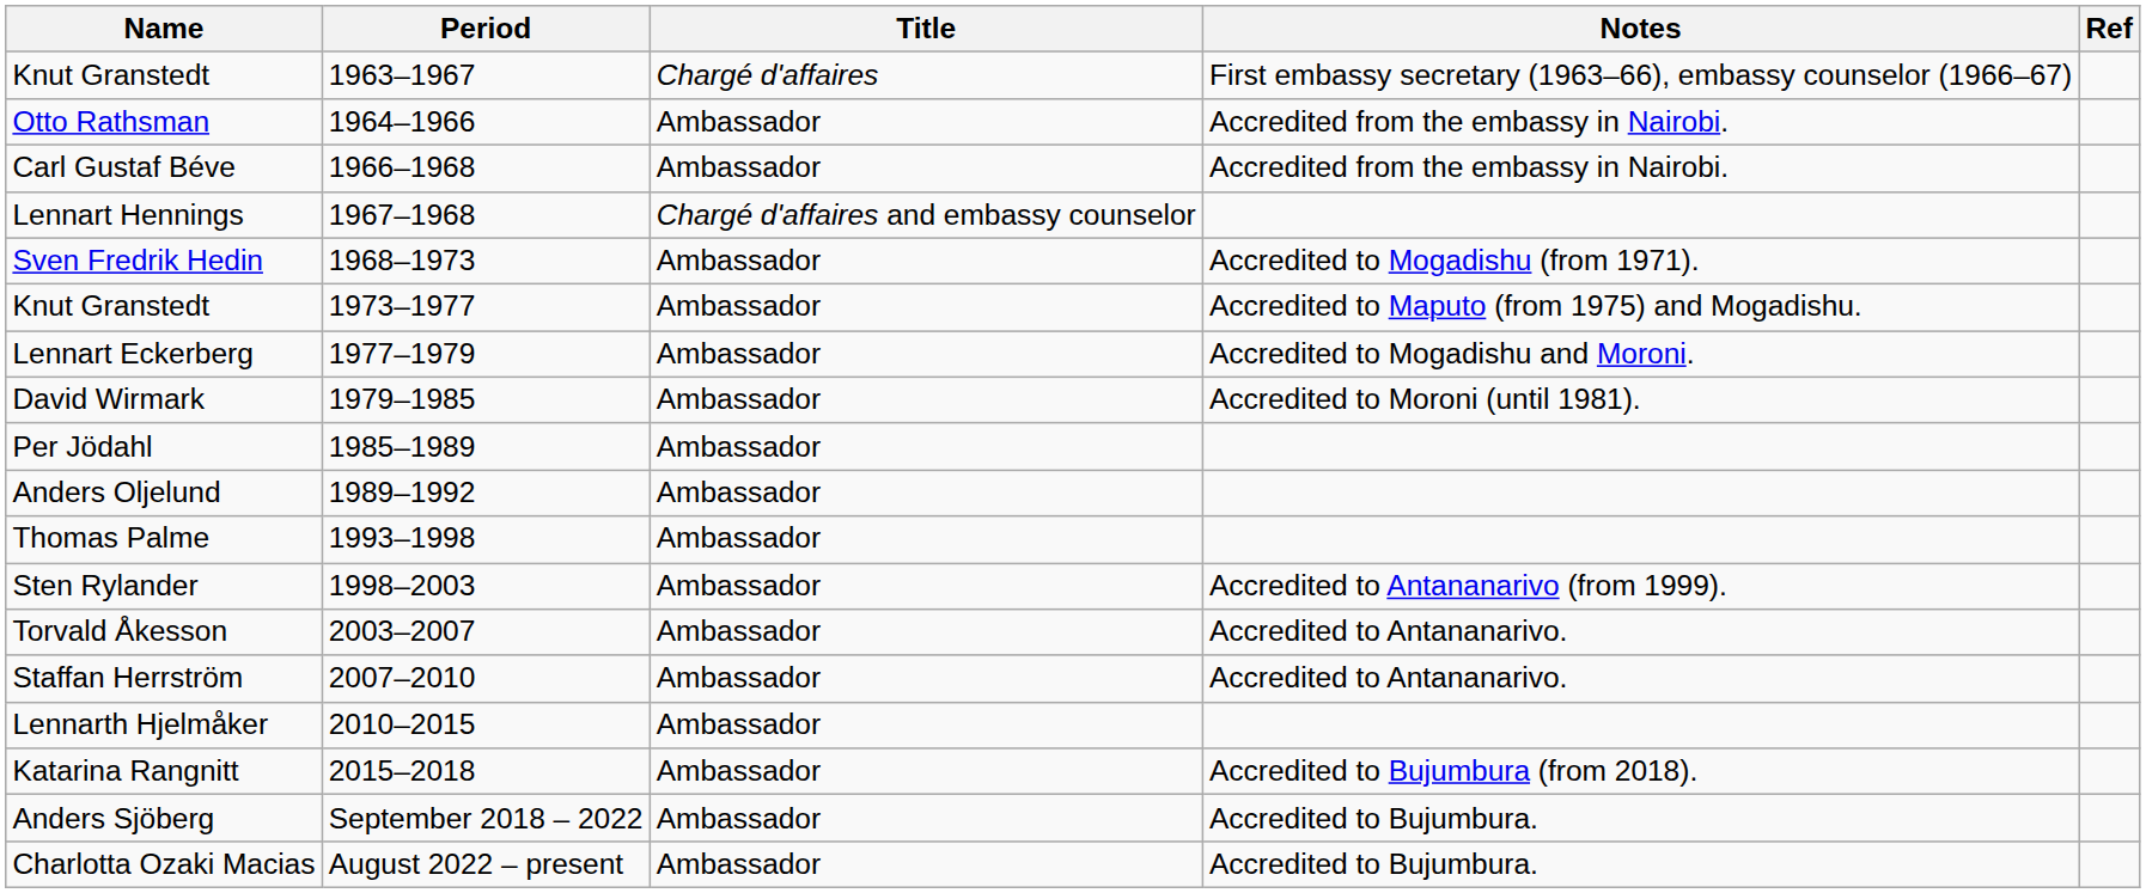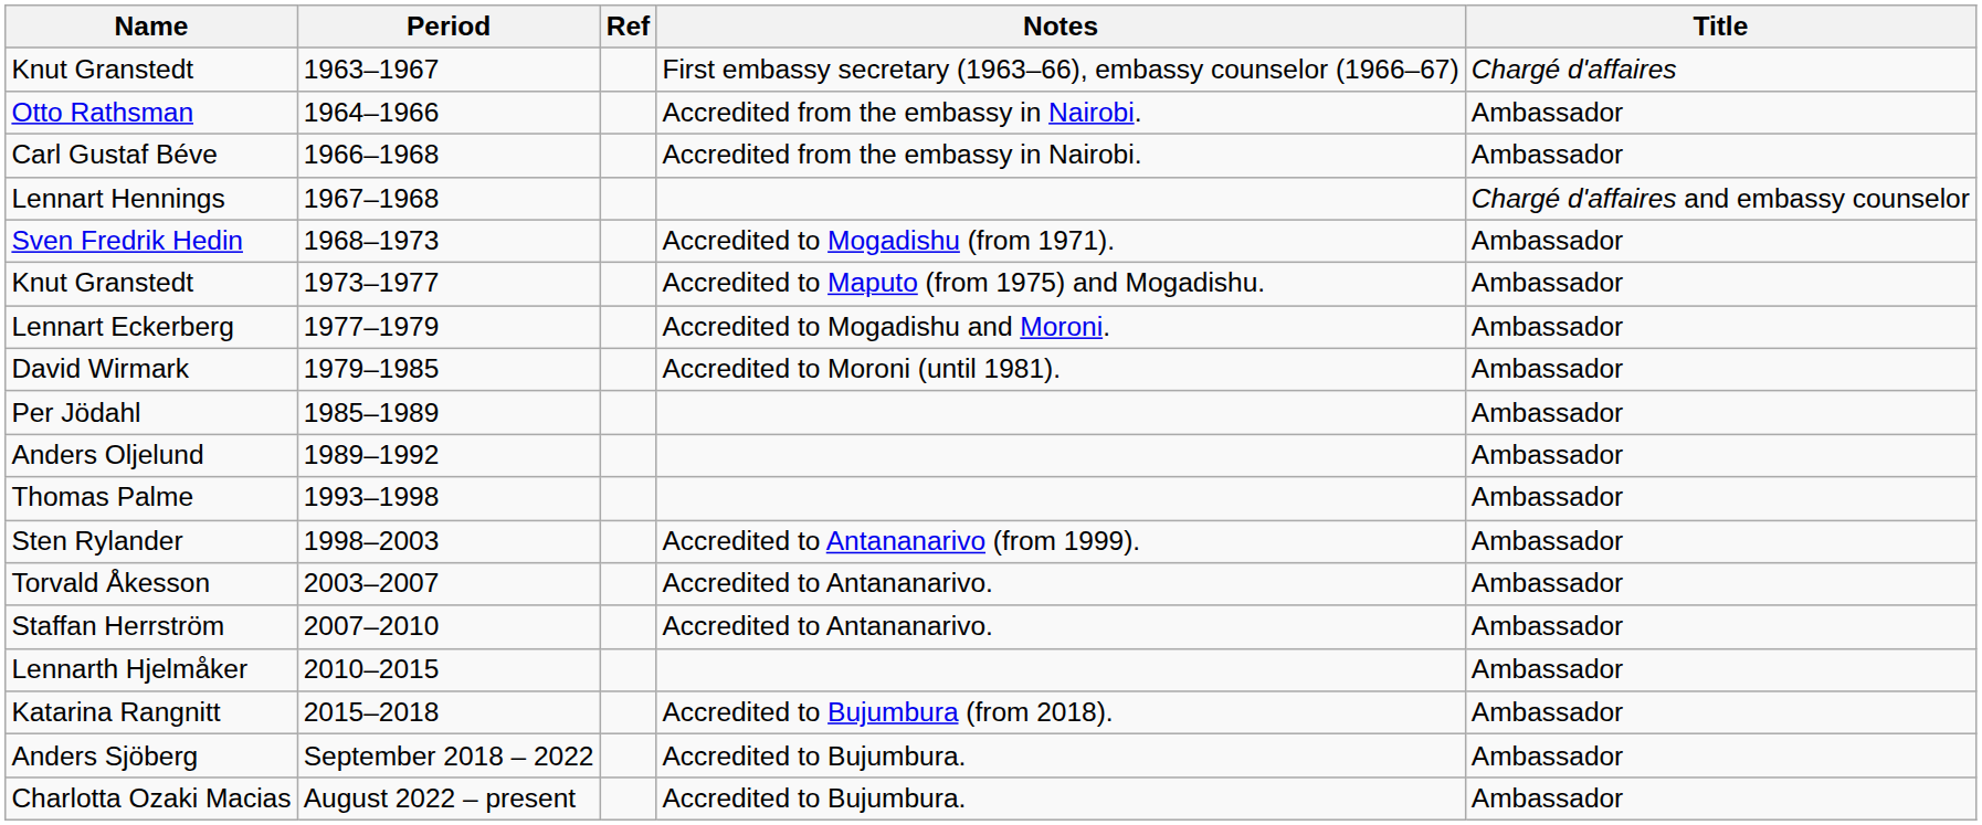 <table class="wikitable">
 <tr>
 <th>Name</th>
 <th>Period</th>
+<th>Ref</th>
+<th>Notes</th>
 <th>Title</th>
-<th>Notes</th>
-<th>Ref</th>
 </tr>
 <tr>
 <td>Knut Granstedt</td>
 <td>1963–1967</td>
+<td></td>
+<td>First embassy secretary (1963–66), embassy counselor (1966–67)</td>
 <td><em>Chargé d'affaires</em></td>
-<td>First embassy secretary (1963–66), embassy counselor (1966–67)</td>
-<td></td>
 </tr>
 <tr>
 <td><a href='#'>Otto Rathsman</a></td>
 <td>1964–1966</td>
+<td></td>
+<td>Accredited from the embassy in <a href='#'>Nairobi</a>.</td>
 <td>Ambassador</td>
-<td>Accredited from the embassy in <a href='#'>Nairobi</a>.</td>
-<td></td>
 </tr>
 <tr>
 <td>Carl Gustaf Béve</td>
 <td>1966–1968</td>
+<td></td>
+<td>Accredited from the embassy in Nairobi.</td>
 <td>Ambassador</td>
-<td>Accredited from the embassy in Nairobi.</td>
-<td></td>
 </tr>
 <tr>
 <td>Lennart Hennings</td>
 <td>1967–1968</td>
-<td><em>Chargé d'affaires</em> and embassy counselor</td>
 <td></td>
 <td></td>
+<td><em>Chargé d'affaires</em> and embassy counselor</td>
 </tr>
 <tr>
 <td><a href='#'>Sven Fredrik Hedin</a></td>
 <td>1968–1973</td>
+<td></td>
+<td>Accredited to <a href='#'>Mogadishu</a> (from 1971).</td>
 <td>Ambassador</td>
-<td>Accredited to <a href='#'>Mogadishu</a> (from 1971).</td>
-<td></td>
 </tr>
 <tr>
 <td>Knut Granstedt</td>
 <td>1973–1977</td>
+<td></td>
+<td>Accredited to <a href='#'>Maputo</a> (from 1975) and Mogadishu.</td>
 <td>Ambassador</td>
-<td>Accredited to <a href='#'>Maputo</a> (from 1975) and Mogadishu.</td>
-<td></td>
 </tr>
 <tr>
 <td>Lennart Eckerberg</td>
 <td>1977–1979</td>
+<td></td>
+<td>Accredited to Mogadishu and <a href='#'>Moroni</a>.</td>
 <td>Ambassador</td>
-<td>Accredited to Mogadishu and <a href='#'>Moroni</a>.</td>
-<td></td>
 </tr>
 <tr>
 <td>David Wirmark</td>
 <td>1979–1985</td>
+<td></td>
+<td>Accredited to Moroni (until 1981).</td>
 <td>Ambassador</td>
-<td>Accredited to Moroni (until 1981).</td>
-<td></td>
 </tr>
 <tr>
 <td>Per Jödahl</td>
 <td>1985–1989</td>
-<td>Ambassador</td>
 <td></td>
 <td></td>
+<td>Ambassador</td>
 </tr>
 <tr>
 <td>Anders Oljelund</td>
 <td>1989–1992</td>
-<td>Ambassador</td>
 <td></td>
 <td></td>
+<td>Ambassador</td>
 </tr>
 <tr>
 <td>Thomas Palme</td>
 <td>1993–1998</td>
-<td>Ambassador</td>
 <td></td>
 <td></td>
+<td>Ambassador</td>
 </tr>
 <tr>
 <td>Sten Rylander</td>
 <td>1998–2003</td>
+<td></td>
+<td>Accredited to <a href='#'>Antananarivo</a> (from 1999).</td>
 <td>Ambassador</td>
-<td>Accredited to <a href='#'>Antananarivo</a> (from 1999).</td>
-<td></td>
 </tr>
 <tr>
 <td>Torvald Åkesson</td>
 <td>2003–2007</td>
+<td></td>
+<td>Accredited to Antananarivo.</td>
 <td>Ambassador</td>
-<td>Accredited to Antananarivo.</td>
-<td></td>
 </tr>
 <tr>
 <td>Staffan Herrström</td>
 <td>2007–2010</td>
+<td></td>
+<td>Accredited to Antananarivo.</td>
 <td>Ambassador</td>
-<td>Accredited to Antananarivo.</td>
-<td></td>
 </tr>
 <tr>
 <td>Lennarth Hjelmåker</td>
 <td>2010–2015</td>
-<td>Ambassador</td>
 <td></td>
 <td></td>
+<td>Ambassador</td>
 </tr>
 <tr>
 <td>Katarina Rangnitt</td>
 <td>2015–2018</td>
+<td></td>
+<td>Accredited to <a href='#'>Bujumbura</a> (from 2018).</td>
 <td>Ambassador</td>
-<td>Accredited to <a href='#'>Bujumbura</a> (from 2018).</td>
-<td></td>
 </tr>
 <tr>
 <td>Anders Sjöberg</td>
 <td>September 2018 – 2022</td>
+<td></td>
+<td>Accredited to Bujumbura.</td>
 <td>Ambassador</td>
-<td>Accredited to Bujumbura.</td>
-<td></td>
 </tr>
 <tr>
 <td>Charlotta Ozaki Macias</td>
 <td>August 2022 – present</td>
+<td></td>
+<td>Accredited to Bujumbura.</td>
 <td>Ambassador</td>
-<td>Accredited to Bujumbura.</td>
-<td></td>
 </tr>
 </table>
